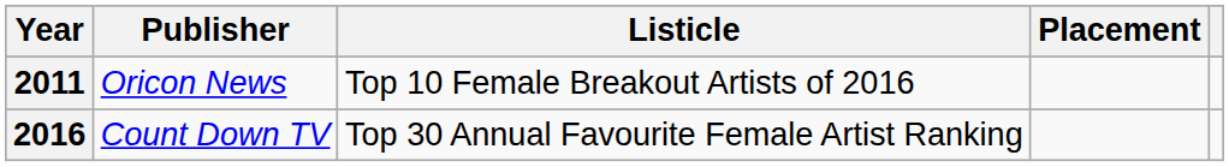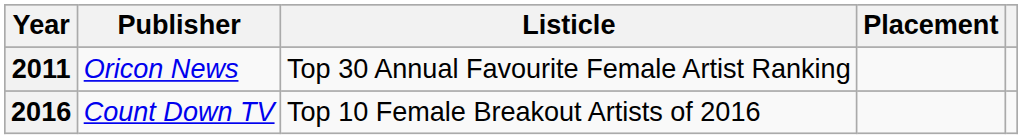 <table class="wikitable plainrowheaders sortable" style="text-align:left">
 <tr>
 <th scope="col">Year</th>
 <th scope="col">Publisher</th>
 <th scope="col">Listicle</th>
 <th scope="col">Placement</th>
 <th scope="col" class="unsortable"></th>
 </tr>
 <tr>
 <th scope="row">2011</th>
 <td><em><a href='#'>Oricon News</a></em></td>
-<td>Top 10 Female Breakout Artists of 2016</td>
+<td>Top 30 Annual Favourite Female Artist Ranking</td>
 <td></td>
 <td></td>
 </tr>
 <tr>
 <th scope="row">2016</th>
 <td><em><a href='#'>Count Down TV</a></em></td>
-<td>Top 30 Annual Favourite Female Artist Ranking</td>
+<td>Top 10 Female Breakout Artists of 2016</td>
 <td></td>
 <td></td>
 </tr>
 </table>
